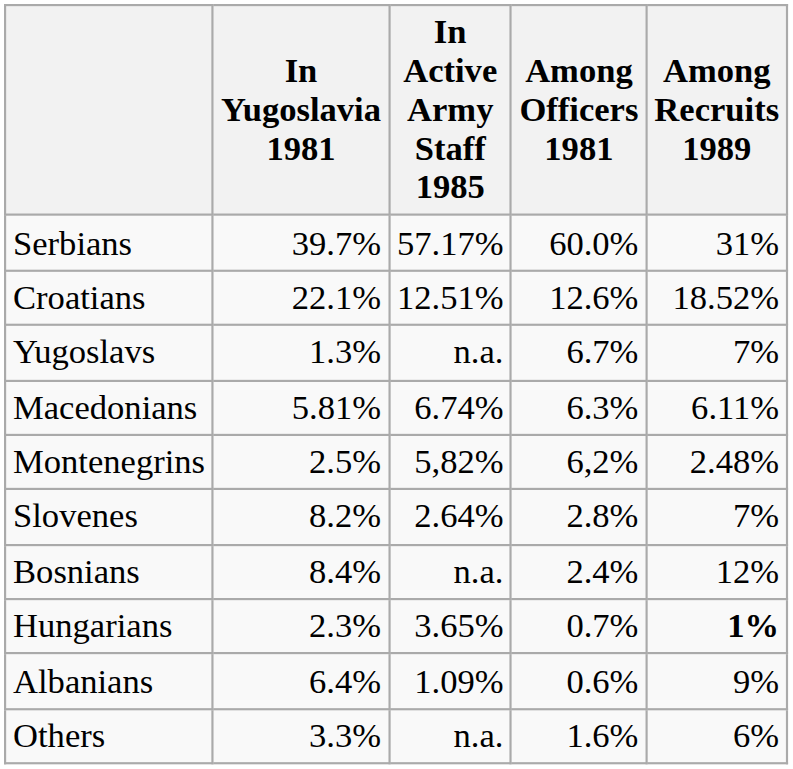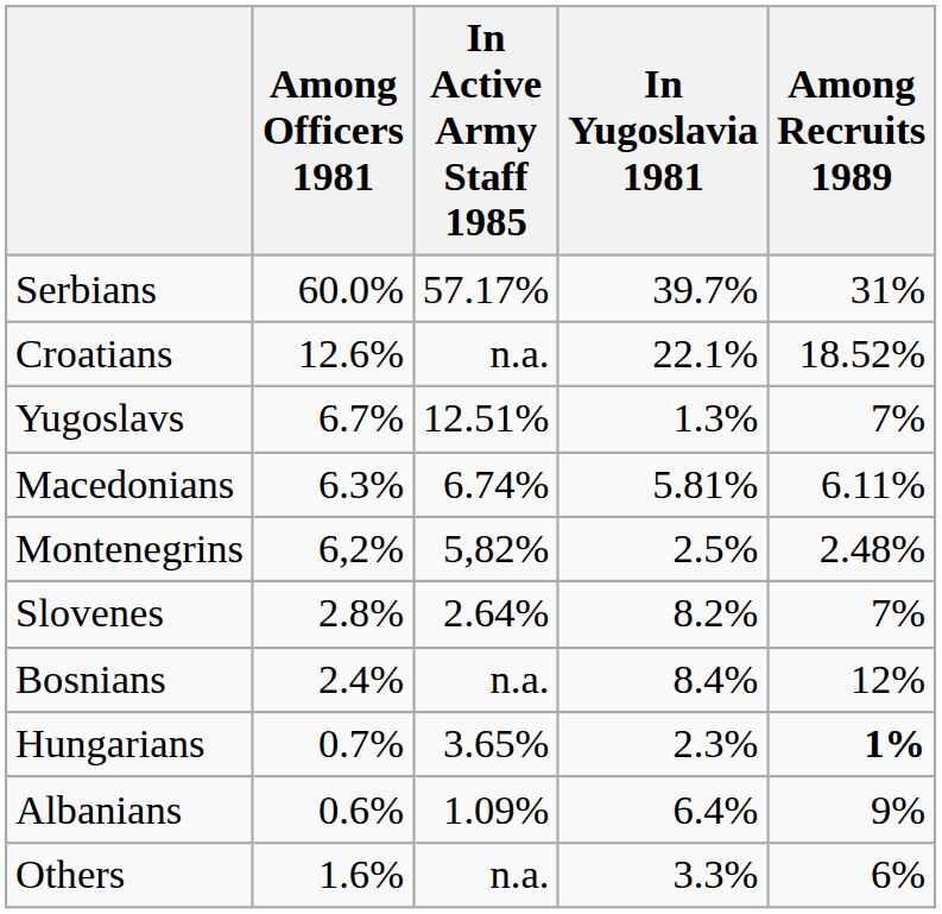 <table class="wikitable" style="text-align:right;" width="350px">
 <tr>
 <th></th>
+<th>Among Officers 1981</th>
+<th>In Active Army Staff 1985</th>
 <th>In Yugoslavia 1981</th>
-<th>In Active Army Staff 1985</th>
-<th>Among Officers 1981</th>
 <th>Among Recruits 1989</th>
 </tr>
 <tr>
 <td align=left>Serbians</td>
+<td>60.0%</td>
+<td>57.17%</td>
 <td>39.7%</td>
-<td>57.17%</td>
-<td>60.0%</td>
 <td>31%</td>
 </tr>
 <tr>
 <td align=left>Croatians</td>
+<td>12.6%</td>
+<td>n.a.</td>
 <td>22.1%</td>
-<td>12.51%</td>
-<td>12.6%</td>
 <td>18.52%</td>
 </tr>
 <tr>
 <td align=left>Yugoslavs</td>
+<td>6.7%</td>
+<td>12.51%</td>
 <td>1.3%</td>
-<td>n.a.</td>
-<td>6.7%</td>
 <td>7%</td>
 </tr>
 <tr>
 <td align=left>Macedonians</td>
+<td>6.3%</td>
+<td>6.74%</td>
 <td>5.81%</td>
-<td>6.74%</td>
-<td>6.3%</td>
 <td>6.11%</td>
 </tr>
 <tr>
 <td align=left>Montenegrins</td>
+<td>6,2%</td>
+<td>5,82%</td>
 <td>2.5%</td>
-<td>5,82%</td>
-<td>6,2%</td>
 <td>2.48%</td>
 </tr>
 <tr>
 <td align=left>Slovenes</td>
+<td>2.8%</td>
+<td>2.64%</td>
 <td>8.2%</td>
-<td>2.64%</td>
-<td>2.8%</td>
 <td>7%</td>
 </tr>
 <tr>
 <td align=left>Bosnians</td>
+<td>2.4%</td>
+<td>n.a.</td>
 <td>8.4%</td>
-<td>n.a.</td>
-<td>2.4%</td>
 <td>12%</td>
 </tr>
 <tr>
 <td align=left>Hungarians</td>
+<td>0.7%</td>
+<td>3.65%</td>
 <td>2.3%</td>
-<td>3.65%</td>
-<td>0.7%</td>
 <td><strong>1%</strong></td>
 </tr>
 <tr>
 <td align=left>Albanians</td>
+<td>0.6%</td>
+<td>1.09%</td>
 <td>6.4%</td>
-<td>1.09%</td>
-<td>0.6%</td>
 <td>9%</td>
 </tr>
 <tr>
 <td align=left>Others</td>
+<td>1.6%</td>
+<td>n.a.</td>
 <td>3.3%</td>
-<td>n.a.</td>
-<td>1.6%</td>
 <td>6%</td>
 </tr>
 </table>
